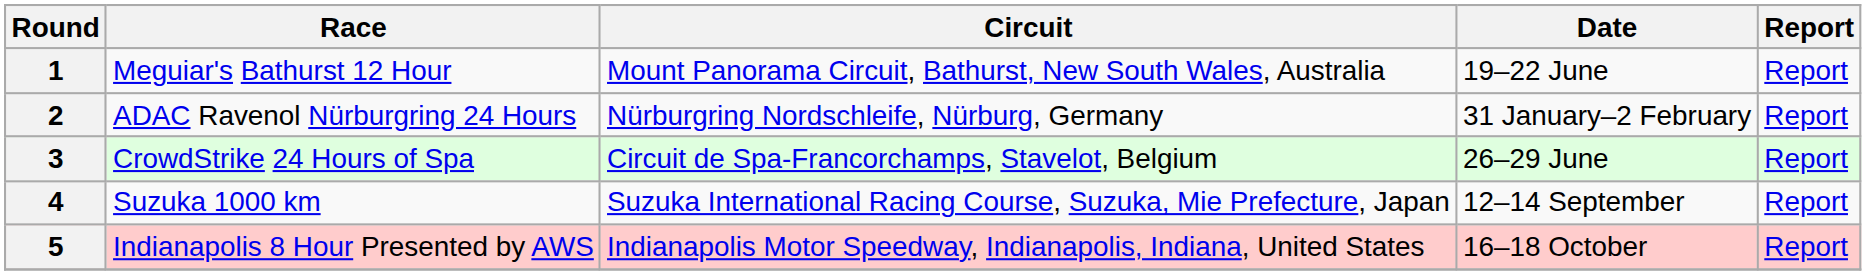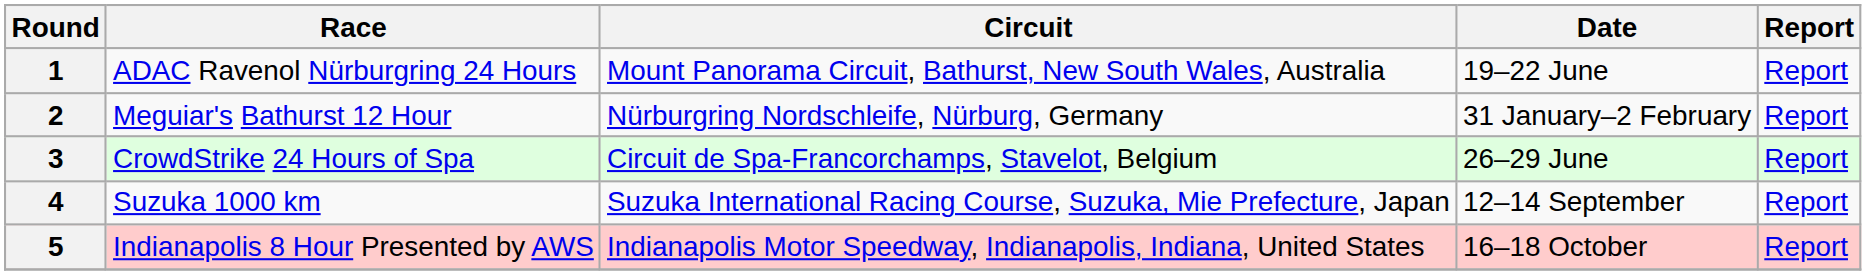 <table class="wikitable" style=font-size:85%;>
 <tr>
 <th>Round</th>
 <th>Race</th>
 <th>Circuit</th>
 <th>Date</th>
 <th>Report</th>
 </tr>
 <tr>
 <th>1</th>
-<td> <a href='#'>Meguiar's</a> <a href='#'>Bathurst 12 Hour</a></td>
+<td> <a href='#'>ADAC</a> Ravenol <a href='#'>Nürburgring 24 Hours</a></td>
 <td><a href='#'>Mount Panorama Circuit</a>, <a href='#'>Bathurst, New South Wales</a>, Australia</td>
 <td>19–22 June</td>
 <td><a href='#'>Report</a></td>
 </tr>
 <tr>
 <th>2</th>
-<td> <a href='#'>ADAC</a> Ravenol <a href='#'>Nürburgring 24 Hours</a></td>
+<td> <a href='#'>Meguiar's</a> <a href='#'>Bathurst 12 Hour</a></td>
 <td><a href='#'>Nürburgring Nordschleife</a>, <a href='#'>Nürburg</a>, Germany</td>
 <td>31 January–2 February</td>
 <td><a href='#'>Report</a></td>
 </tr>
 <tr bgcolor=#DFFFDF>
 <th>3</th>
 <td> <a href='#'>CrowdStrike</a> <a href='#'>24 Hours of Spa</a></td>
 <td><a href='#'>Circuit de Spa-Francorchamps</a>, <a href='#'>Stavelot</a>, Belgium</td>
 <td>26–29 June</td>
 <td><a href='#'>Report</a></td>
 </tr>
 <tr>
 <th>4</th>
 <td> <a href='#'>Suzuka 1000 km</a></td>
 <td><a href='#'>Suzuka International Racing Course</a>, <a href='#'>Suzuka, Mie Prefecture</a>, Japan</td>
 <td>12–14 September</td>
 <td><a href='#'>Report</a></td>
 </tr>
 <tr bgcolor=#FFCCCC>
 <th>5</th>
 <td> <a href='#'>Indianapolis 8 Hour</a> Presented by <a href='#'>AWS</a></td>
 <td><a href='#'>Indianapolis Motor Speedway</a>, <a href='#'>Indianapolis, Indiana</a>, United States</td>
 <td>16–18 October</td>
 <td><a href='#'>Report</a></td>
 </tr>
 <tr>
 </tr>
 </table>
